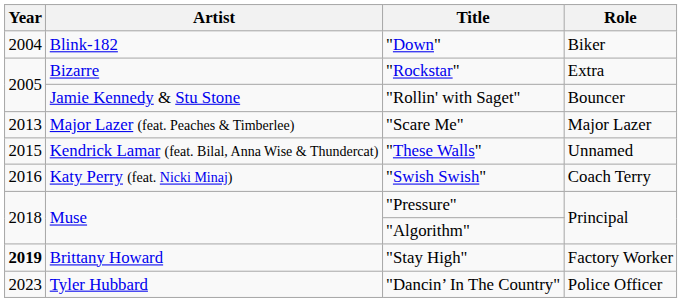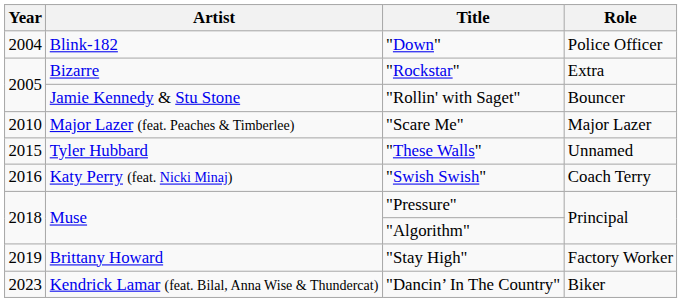 <table class="wikitable sortable">
 <tr>
 <th>Year</th>
 <th>Artist</th>
 <th>Title</th>
 <th>Role</th>
 </tr>
 <tr>
 <td>2004</td>
 <td><a href='#'>Blink-182</a></td>
 <td>"<a href='#'>Down</a>"</td>
-<td>Biker</td>
+<td>Police Officer</td>
 </tr>
 <tr>
 <td rowspan="2">2005</td>
 <td><a href='#'>Bizarre</a></td>
 <td>"<a href='#'>Rockstar</a>"</td>
 <td>Extra</td>
 </tr>
 <tr>
 <td><a href='#'>Jamie Kennedy</a> & <a href='#'>Stu Stone</a></td>
 <td>"Rollin' with Saget"</td>
 <td>Bouncer</td>
 </tr>
 <tr>
-<td>2013</td>
+<td>2010</td>
 <td><a href='#'>Major Lazer</a> <small>(feat. Peaches & Timberlee)</small></td>
 <td>"Scare Me"</td>
 <td>Major Lazer</td>
 </tr>
 <tr>
 <td>2015</td>
-<td><a href='#'>Kendrick Lamar</a> <small>(feat. Bilal, Anna Wise & Thundercat)</small></td>
+<td><a href='#'>Tyler Hubbard</a></td>
 <td>"<a href='#'>These Walls</a>"</td>
 <td>Unnamed</td>
 </tr>
 <tr>
 <td>2016</td>
 <td><a href='#'>Katy Perry</a> <small>(feat. <a href='#'>Nicki Minaj</a>)</small></td>
 <td>"<a href='#'>Swish Swish</a>"</td>
 <td>Coach Terry</td>
 </tr>
 <tr>
 <td rowspan="2">2018</td>
 <td rowspan="2"><a href='#'>Muse</a></td>
 <td>"Pressure"</td>
 <td rowspan="2">Principal</td>
 </tr>
 <tr>
 <td>"Algorithm"</td>
 </tr>
 <tr>
-<td><strong>2019</strong></td>
+<td>2019</td>
 <td><a href='#'>Brittany Howard</a></td>
 <td>"Stay High"</td>
 <td>Factory Worker</td>
 </tr>
 <tr>
 <td>2023</td>
-<td><a href='#'>Tyler Hubbard</a></td>
+<td><a href='#'>Kendrick Lamar</a> <small>(feat. Bilal, Anna Wise & Thundercat)</small></td>
 <td>"Dancin’ In The Country"</td>
-<td>Police Officer</td>
+<td>Biker</td>
 </tr>
 </table>
